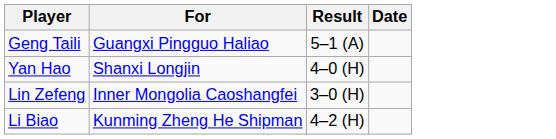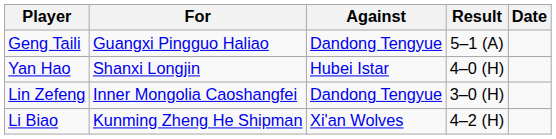 <table class="wikitable">
 <tr>
 <th>Player</th>
 <th>For</th>
+<th>Against</th>
 <th style="text-align:center">Result</th>
 <th>Date</th>
 </tr>
 <tr>
 <td> <a href='#'>Geng Taili</a></td>
 <td><a href='#'>Guangxi Pingguo Haliao</a></td>
+<td><a href='#'>Dandong Tengyue</a></td>
 <td align="center">5–1 (A)</td>
 <td></td>
 </tr>
 <tr>
 <td> <a href='#'>Yan Hao</a></td>
 <td><a href='#'>Shanxi Longjin</a></td>
+<td><a href='#'>Hubei Istar</a></td>
 <td align="center">4–0 (H)</td>
 <td></td>
 </tr>
 <tr>
 <td> <a href='#'>Lin Zefeng</a></td>
 <td><a href='#'>Inner Mongolia Caoshangfei</a></td>
+<td><a href='#'>Dandong Tengyue</a></td>
 <td align="center">3–0 (H)</td>
 <td></td>
 </tr>
 <tr>
 <td> <a href='#'>Li Biao</a></td>
 <td><a href='#'>Kunming Zheng He Shipman</a></td>
+<td><a href='#'>Xi'an Wolves</a></td>
 <td align="center">4–2 (H)</td>
 <td></td>
 </tr>
 </table>
